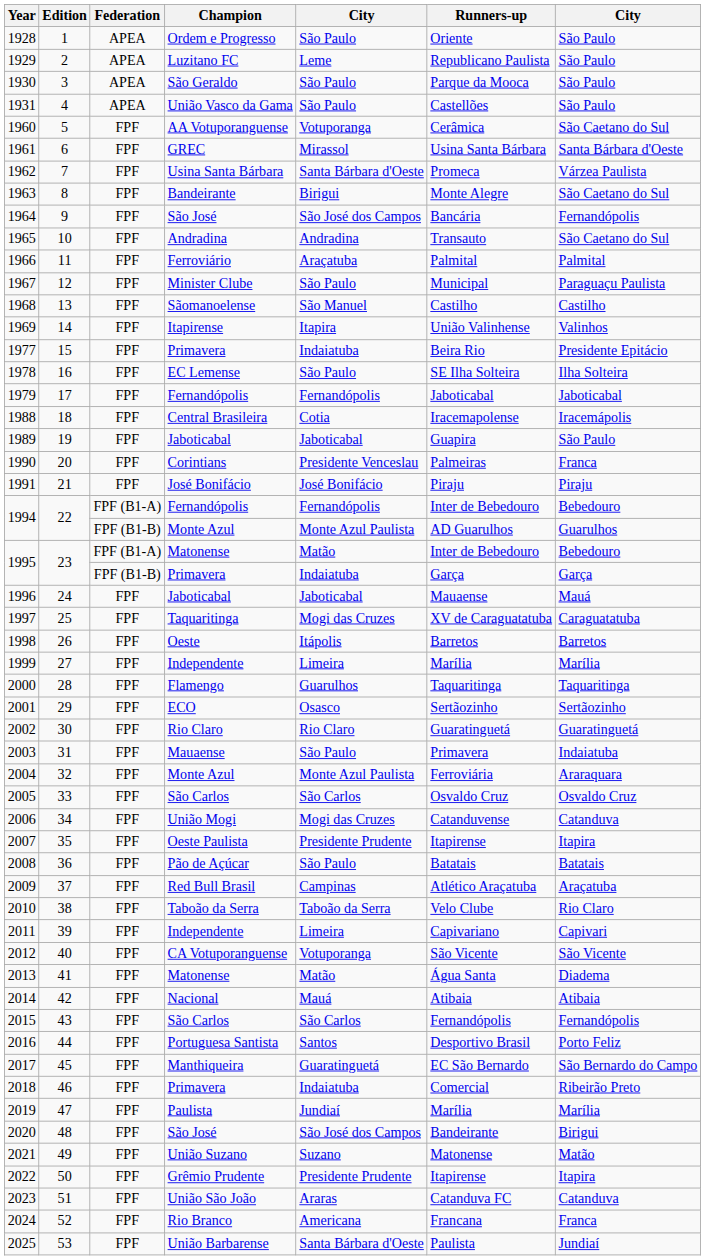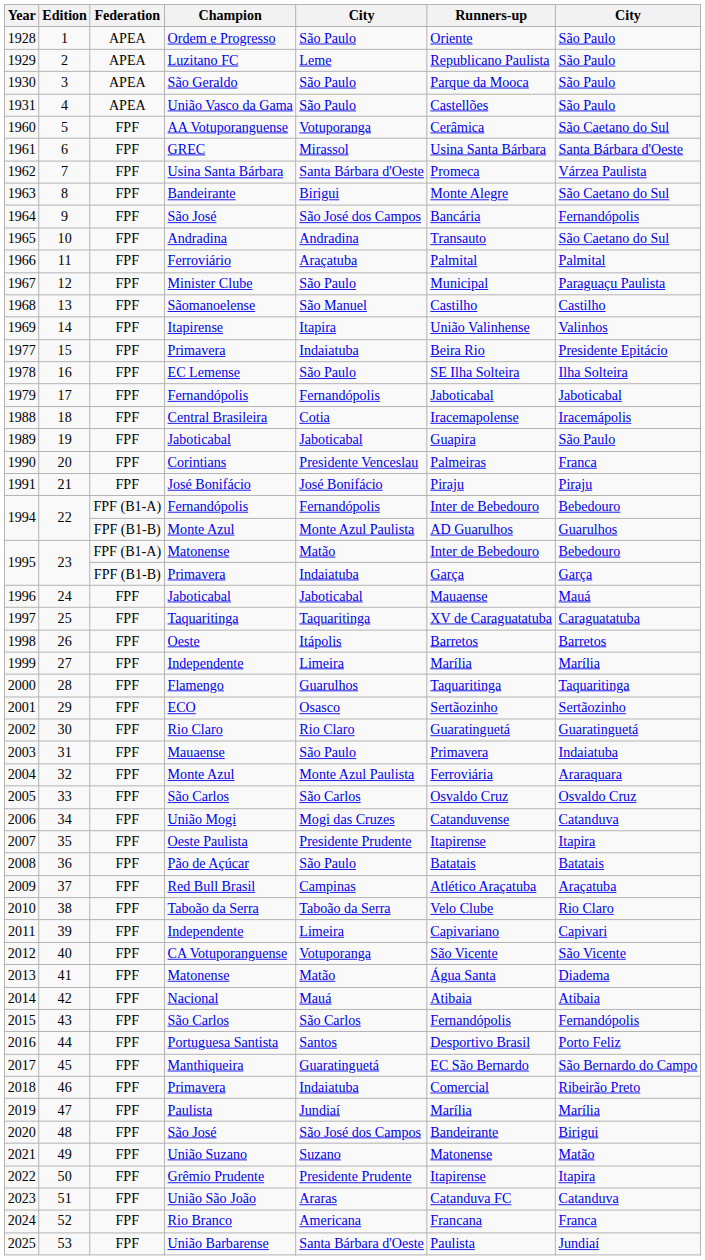 <table class="wikitable sortable">
 <tr>
 <th>Year</th>
 <th>Edition</th>
 <th>Federation</th>
 <th>Champion</th>
 <th>City</th>
 <th>Runners-up</th>
 <th>City</th>
 </tr>
 <tr>
 <td align=center>1928</td>
 <td align=center>1</td>
 <td align=center>APEA</td>
 <td><a href='#'>Ordem e Progresso</a></td>
 <td><a href='#'>São Paulo</a></td>
 <td><a href='#'>Oriente</a></td>
 <td><a href='#'>São Paulo</a></td>
 </tr>
 <tr>
 <td align=center>1929</td>
 <td align=center>2</td>
 <td align=center>APEA</td>
 <td><a href='#'>Luzitano FC</a></td>
 <td><a href='#'>Leme</a></td>
 <td><a href='#'>Republicano Paulista</a></td>
 <td><a href='#'>São Paulo</a></td>
 </tr>
 <tr>
 <td align=center>1930</td>
 <td align=center>3</td>
 <td align=center>APEA</td>
 <td><a href='#'>São Geraldo</a></td>
 <td><a href='#'>São Paulo</a></td>
 <td><a href='#'>Parque da Mooca</a></td>
 <td><a href='#'>São Paulo</a></td>
 </tr>
 <tr>
 <td align=center>1931</td>
 <td align=center>4</td>
 <td align=center>APEA</td>
 <td><a href='#'>União Vasco da Gama</a></td>
 <td><a href='#'>São Paulo</a></td>
 <td><a href='#'>Castellões</a></td>
 <td><a href='#'>São Paulo</a></td>
 </tr>
 <tr>
 <td align=center>1960</td>
 <td align=center>5</td>
 <td align=center>FPF</td>
 <td><a href='#'>AA Votuporanguense</a></td>
 <td><a href='#'>Votuporanga</a></td>
 <td><a href='#'>Cerâmica</a></td>
 <td><a href='#'>São Caetano do Sul</a></td>
 </tr>
 <tr>
 <td align=center>1961</td>
 <td align=center>6</td>
 <td align=center>FPF</td>
 <td><a href='#'>GREC</a></td>
 <td><a href='#'>Mirassol</a></td>
 <td><a href='#'>Usina Santa Bárbara</a></td>
 <td><a href='#'>Santa Bárbara d'Oeste</a></td>
 </tr>
 <tr>
 <td align=center>1962</td>
 <td align=center>7</td>
 <td align=center>FPF</td>
 <td><a href='#'>Usina Santa Bárbara</a></td>
 <td><a href='#'>Santa Bárbara d'Oeste</a></td>
 <td><a href='#'>Promeca</a></td>
 <td><a href='#'>Várzea Paulista</a></td>
 </tr>
 <tr>
 <td align=center>1963</td>
 <td align=center>8</td>
 <td align=center>FPF</td>
 <td><a href='#'>Bandeirante</a></td>
 <td><a href='#'>Birigui</a></td>
 <td><a href='#'>Monte Alegre</a></td>
 <td><a href='#'>São Caetano do Sul</a></td>
 </tr>
 <tr>
 <td align=center>1964</td>
 <td align=center>9</td>
 <td align=center>FPF</td>
 <td><a href='#'>São José</a></td>
 <td><a href='#'>São José dos Campos</a></td>
 <td><a href='#'>Bancária</a></td>
 <td><a href='#'>Fernandópolis</a></td>
 </tr>
 <tr>
 <td align=center>1965</td>
 <td align=center>10</td>
 <td align=center>FPF</td>
 <td><a href='#'>Andradina</a></td>
 <td><a href='#'>Andradina</a></td>
 <td><a href='#'>Transauto</a></td>
 <td><a href='#'>São Caetano do Sul</a></td>
 </tr>
 <tr>
 <td align=center>1966</td>
 <td align=center>11</td>
 <td align=center>FPF</td>
 <td><a href='#'>Ferroviário</a></td>
 <td><a href='#'>Araçatuba</a></td>
 <td><a href='#'>Palmital</a></td>
 <td><a href='#'>Palmital</a></td>
 </tr>
 <tr>
 <td align=center>1967</td>
 <td align=center>12</td>
 <td align=center>FPF</td>
 <td><a href='#'>Minister Clube</a></td>
 <td><a href='#'>São Paulo</a></td>
 <td><a href='#'>Municipal</a></td>
 <td><a href='#'>Paraguaçu Paulista</a></td>
 </tr>
 <tr>
 <td align=center>1968</td>
 <td align=center>13</td>
 <td align=center>FPF</td>
 <td><a href='#'>Sãomanoelense</a></td>
 <td><a href='#'>São Manuel</a></td>
 <td><a href='#'>Castilho</a></td>
 <td><a href='#'>Castilho</a></td>
 </tr>
 <tr>
 <td align=center>1969</td>
 <td align=center>14</td>
 <td align=center>FPF</td>
 <td><a href='#'>Itapirense</a></td>
 <td><a href='#'>Itapira</a></td>
 <td><a href='#'>União Valinhense</a></td>
 <td><a href='#'>Valinhos</a></td>
 </tr>
 <tr>
 <td align=center>1977</td>
 <td align=center>15</td>
 <td align=center>FPF</td>
 <td><a href='#'>Primavera</a></td>
 <td><a href='#'>Indaiatuba</a></td>
 <td><a href='#'>Beira Rio</a></td>
 <td><a href='#'>Presidente Epitácio</a></td>
 </tr>
 <tr>
 <td align=center>1978</td>
 <td align=center>16</td>
 <td align=center>FPF</td>
 <td><a href='#'>EC Lemense</a></td>
 <td><a href='#'>São Paulo</a></td>
 <td><a href='#'>SE Ilha Solteira</a></td>
 <td><a href='#'>Ilha Solteira</a></td>
 </tr>
 <tr>
 <td align=center>1979</td>
 <td align=center>17</td>
 <td align=center>FPF</td>
 <td><a href='#'>Fernandópolis</a></td>
 <td><a href='#'>Fernandópolis</a></td>
 <td><a href='#'>Jaboticabal</a></td>
 <td><a href='#'>Jaboticabal</a></td>
 </tr>
 <tr>
 <td align=center>1988</td>
 <td align=center>18</td>
 <td align=center>FPF</td>
 <td><a href='#'>Central Brasileira</a></td>
 <td><a href='#'>Cotia</a></td>
 <td><a href='#'>Iracemapolense</a></td>
 <td><a href='#'>Iracemápolis</a></td>
 </tr>
 <tr>
 <td align=center>1989</td>
 <td align=center>19</td>
 <td align=center>FPF</td>
 <td><a href='#'>Jaboticabal</a></td>
 <td><a href='#'>Jaboticabal</a></td>
 <td><a href='#'>Guapira</a></td>
 <td><a href='#'>São Paulo</a></td>
 </tr>
 <tr>
 <td align=center>1990</td>
 <td align=center>20</td>
 <td align=center>FPF</td>
 <td><a href='#'>Corintians</a></td>
 <td><a href='#'>Presidente Venceslau</a></td>
 <td><a href='#'>Palmeiras</a></td>
 <td><a href='#'>Franca</a></td>
 </tr>
 <tr>
 <td align=center>1991</td>
 <td align=center>21</td>
 <td align=center>FPF</td>
 <td><a href='#'>José Bonifácio</a></td>
 <td><a href='#'>José Bonifácio</a></td>
 <td><a href='#'>Piraju</a></td>
 <td><a href='#'>Piraju</a></td>
 </tr>
 <tr>
 <td rowspan=2 align=center>1994</td>
 <td rowspan=2 align=center>22</td>
 <td align=center>FPF (B1-A)</td>
 <td><a href='#'>Fernandópolis</a></td>
 <td><a href='#'>Fernandópolis</a></td>
 <td><a href='#'>Inter de Bebedouro</a></td>
 <td><a href='#'>Bebedouro</a></td>
 </tr>
 <tr>
 <td align=center>FPF (B1-B)</td>
 <td><a href='#'>Monte Azul</a></td>
 <td><a href='#'>Monte Azul Paulista</a></td>
 <td><a href='#'>AD Guarulhos</a></td>
 <td><a href='#'>Guarulhos</a></td>
 </tr>
 <tr>
 <td rowspan=2 align=center>1995</td>
 <td rowspan=2 align=center>23</td>
 <td align=center>FPF (B1-A)</td>
 <td><a href='#'>Matonense</a></td>
 <td><a href='#'>Matão</a></td>
 <td><a href='#'>Inter de Bebedouro</a></td>
 <td><a href='#'>Bebedouro</a></td>
 </tr>
 <tr>
 <td align=center>FPF (B1-B)</td>
 <td><a href='#'>Primavera</a></td>
 <td><a href='#'>Indaiatuba</a></td>
 <td><a href='#'>Garça</a></td>
 <td><a href='#'>Garça</a></td>
 </tr>
 <tr>
 <td align=center>1996</td>
 <td align=center>24</td>
 <td align=center>FPF</td>
 <td><a href='#'>Jaboticabal</a></td>
 <td><a href='#'>Jaboticabal</a></td>
 <td><a href='#'>Mauaense</a></td>
 <td><a href='#'>Mauá</a></td>
 </tr>
 <tr>
 <td align=center>1997</td>
 <td align=center>25</td>
 <td align=center>FPF</td>
 <td><a href='#'>Taquaritinga</a></td>
-<td><a href='#'>Mogi das Cruzes</a></td>
+<td><a href='#'>Taquaritinga</a></td>
 <td><a href='#'>XV de Caraguatatuba</a></td>
 <td><a href='#'>Caraguatatuba</a></td>
 </tr>
 <tr>
 <td align=center>1998</td>
 <td align=center>26</td>
 <td align=center>FPF</td>
 <td><a href='#'>Oeste</a></td>
 <td><a href='#'>Itápolis</a></td>
 <td><a href='#'>Barretos</a></td>
 <td><a href='#'>Barretos</a></td>
 </tr>
 <tr>
 <td align=center>1999</td>
 <td align=center>27</td>
 <td align=center>FPF</td>
 <td><a href='#'>Independente</a></td>
 <td><a href='#'>Limeira</a></td>
 <td><a href='#'>Marília</a></td>
 <td><a href='#'>Marília</a></td>
 </tr>
 <tr>
 <td align=center>2000</td>
 <td align=center>28</td>
 <td align=center>FPF</td>
 <td><a href='#'>Flamengo</a></td>
 <td><a href='#'>Guarulhos</a></td>
 <td><a href='#'>Taquaritinga</a></td>
 <td><a href='#'>Taquaritinga</a></td>
 </tr>
 <tr>
 <td align=center>2001</td>
 <td align=center>29</td>
 <td align=center>FPF</td>
 <td><a href='#'>ECO</a></td>
 <td><a href='#'>Osasco</a></td>
 <td><a href='#'>Sertãozinho</a></td>
 <td><a href='#'>Sertãozinho</a></td>
 </tr>
 <tr>
 <td align=center>2002</td>
 <td align=center>30</td>
 <td align=center>FPF</td>
 <td><a href='#'>Rio Claro</a></td>
 <td><a href='#'>Rio Claro</a></td>
 <td><a href='#'>Guaratinguetá</a></td>
 <td><a href='#'>Guaratinguetá</a></td>
 </tr>
 <tr>
 <td align=center>2003</td>
 <td align=center>31</td>
 <td align=center>FPF</td>
 <td><a href='#'>Mauaense</a></td>
 <td><a href='#'>São Paulo</a></td>
 <td><a href='#'>Primavera</a></td>
 <td><a href='#'>Indaiatuba</a></td>
 </tr>
 <tr>
 <td align=center>2004</td>
 <td align=center>32</td>
 <td align=center>FPF</td>
 <td><a href='#'>Monte Azul</a></td>
 <td><a href='#'>Monte Azul Paulista</a></td>
 <td><a href='#'>Ferroviária</a></td>
 <td><a href='#'>Araraquara</a></td>
 </tr>
 <tr>
 <td align=center>2005</td>
 <td align=center>33</td>
 <td align=center>FPF</td>
 <td><a href='#'>São Carlos</a></td>
 <td><a href='#'>São Carlos</a></td>
 <td><a href='#'>Osvaldo Cruz</a></td>
 <td><a href='#'>Osvaldo Cruz</a></td>
 </tr>
 <tr>
 <td align=center>2006</td>
 <td align=center>34</td>
 <td align=center>FPF</td>
 <td><a href='#'>União Mogi</a></td>
 <td><a href='#'>Mogi das Cruzes</a></td>
 <td><a href='#'>Catanduvense</a></td>
 <td><a href='#'>Catanduva</a></td>
 </tr>
 <tr>
 <td align=center>2007</td>
 <td align=center>35</td>
 <td align=center>FPF</td>
 <td><a href='#'>Oeste Paulista</a></td>
 <td><a href='#'>Presidente Prudente</a></td>
 <td><a href='#'>Itapirense</a></td>
 <td><a href='#'>Itapira</a></td>
 </tr>
 <tr>
 <td align=center>2008</td>
 <td align=center>36</td>
 <td align=center>FPF</td>
 <td><a href='#'>Pão de Açúcar</a></td>
 <td><a href='#'>São Paulo</a></td>
 <td><a href='#'>Batatais</a></td>
 <td><a href='#'>Batatais</a></td>
 </tr>
 <tr>
 <td align=center>2009</td>
 <td align=center>37</td>
 <td align=center>FPF</td>
 <td><a href='#'>Red Bull Brasil</a></td>
 <td><a href='#'>Campinas</a></td>
 <td><a href='#'>Atlético Araçatuba</a></td>
 <td><a href='#'>Araçatuba</a></td>
 </tr>
 <tr>
 <td align=center>2010</td>
 <td align=center>38</td>
 <td align=center>FPF</td>
 <td><a href='#'>Taboão da Serra</a></td>
 <td><a href='#'>Taboão da Serra</a></td>
 <td><a href='#'>Velo Clube</a></td>
 <td><a href='#'>Rio Claro</a></td>
 </tr>
 <tr>
 <td align=center>2011</td>
 <td align=center>39</td>
 <td align=center>FPF</td>
 <td><a href='#'>Independente</a></td>
 <td><a href='#'>Limeira</a></td>
 <td><a href='#'>Capivariano</a></td>
 <td><a href='#'>Capivari</a></td>
 </tr>
 <tr>
 <td align=center>2012</td>
 <td align=center>40</td>
 <td align=center>FPF</td>
 <td><a href='#'>CA Votuporanguense</a></td>
 <td><a href='#'>Votuporanga</a></td>
 <td><a href='#'>São Vicente</a></td>
 <td><a href='#'>São Vicente</a></td>
 </tr>
 <tr>
 <td align=center>2013</td>
 <td align=center>41</td>
 <td align=center>FPF</td>
 <td><a href='#'>Matonense</a></td>
 <td><a href='#'>Matão</a></td>
 <td><a href='#'>Água Santa</a></td>
 <td><a href='#'>Diadema</a></td>
 </tr>
 <tr>
 <td align=center>2014</td>
 <td align=center>42</td>
 <td align=center>FPF</td>
 <td><a href='#'>Nacional</a></td>
 <td><a href='#'>Mauá</a></td>
 <td><a href='#'>Atibaia</a></td>
 <td><a href='#'>Atibaia</a></td>
 </tr>
 <tr>
 <td align=center>2015</td>
 <td align=center>43</td>
 <td align=center>FPF</td>
 <td><a href='#'>São Carlos</a></td>
 <td><a href='#'>São Carlos</a></td>
 <td><a href='#'>Fernandópolis</a></td>
 <td><a href='#'>Fernandópolis</a></td>
 </tr>
 <tr>
 <td align=center>2016</td>
 <td align=center>44</td>
 <td align=center>FPF</td>
 <td><a href='#'>Portuguesa Santista</a></td>
 <td><a href='#'>Santos</a></td>
 <td><a href='#'>Desportivo Brasil</a></td>
 <td><a href='#'>Porto Feliz</a></td>
 </tr>
 <tr>
 <td align=center>2017</td>
 <td align=center>45</td>
 <td align=center>FPF</td>
 <td><a href='#'>Manthiqueira</a></td>
 <td><a href='#'>Guaratinguetá</a></td>
 <td><a href='#'>EC São Bernardo</a></td>
 <td><a href='#'>São Bernardo do Campo</a></td>
 </tr>
 <tr>
 <td align=center>2018</td>
 <td align=center>46</td>
 <td align=center>FPF</td>
 <td><a href='#'>Primavera</a></td>
 <td><a href='#'>Indaiatuba</a></td>
 <td><a href='#'>Comercial</a></td>
 <td><a href='#'>Ribeirão Preto</a></td>
 </tr>
 <tr>
 <td align=center>2019</td>
 <td align=center>47</td>
 <td align=center>FPF</td>
 <td><a href='#'>Paulista</a></td>
 <td><a href='#'>Jundiaí</a></td>
 <td><a href='#'>Marília</a></td>
 <td><a href='#'>Marília</a></td>
 </tr>
 <tr>
 <td align=center>2020</td>
 <td align=center>48</td>
 <td align=center>FPF</td>
 <td><a href='#'>São José</a></td>
 <td><a href='#'>São José dos Campos</a></td>
 <td><a href='#'>Bandeirante</a></td>
 <td><a href='#'>Birigui</a></td>
 </tr>
 <tr>
 <td align=center>2021</td>
 <td align=center>49</td>
 <td align=center>FPF</td>
 <td><a href='#'>União Suzano</a></td>
 <td><a href='#'>Suzano</a></td>
 <td><a href='#'>Matonense</a></td>
 <td><a href='#'>Matão</a></td>
 </tr>
 <tr>
 <td align=center>2022</td>
 <td align=center>50</td>
 <td align=center>FPF</td>
 <td><a href='#'>Grêmio Prudente</a></td>
 <td><a href='#'>Presidente Prudente</a></td>
 <td><a href='#'>Itapirense</a></td>
 <td><a href='#'>Itapira</a></td>
 </tr>
 <tr>
 <td align=center>2023</td>
 <td align=center>51</td>
 <td align=center>FPF</td>
 <td><a href='#'>União São João</a></td>
 <td><a href='#'>Araras</a></td>
 <td><a href='#'>Catanduva FC</a></td>
 <td><a href='#'>Catanduva</a></td>
 </tr>
 <tr>
 <td align=center>2024</td>
 <td align=center>52</td>
 <td align=center>FPF</td>
 <td><a href='#'>Rio Branco</a></td>
 <td><a href='#'>Americana</a></td>
 <td><a href='#'>Francana</a></td>
 <td><a href='#'>Franca</a></td>
 </tr>
 <tr>
 <td align=center>2025</td>
 <td align=center>53</td>
 <td align=center>FPF</td>
 <td><a href='#'>União Barbarense</a></td>
 <td><a href='#'>Santa Bárbara d'Oeste</a></td>
 <td><a href='#'>Paulista</a></td>
 <td><a href='#'>Jundiaí</a></td>
 </tr>
 </table>
